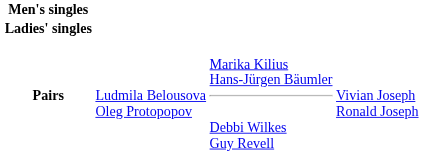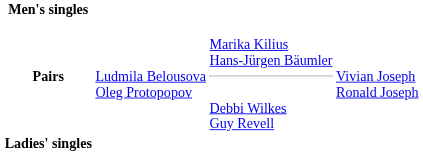 <table>
 <tr>
 <th scope="row">Men's singles<br></th>
-<td></td>
-<td></td>
-<td></td>
-</tr>
-<tr>
-<th scope="row">Ladies' singles<br></th>
 <td></td>
 <td></td>
 <td></td>
 </tr>
 <tr>
 <th scope="row">Pairs<br></th>
 <td><br><a href='#'>Ludmila Belousova</a><br><a href='#'>Oleg Protopopov</a></td>
 <td><br><a href='#'>Marika Kilius</a><br><a href='#'>Hans-Jürgen Bäumler</a><hr><br><a href='#'>Debbi Wilkes</a><br><a href='#'>Guy Revell</a></td>
 <td><br><a href='#'>Vivian Joseph</a><br><a href='#'>Ronald Joseph</a></td>
 </tr>
+<tr>
+<th scope="row">Ladies' singles<br></th>
+<td></td>
+<td></td>
+<td></td>
+</tr>
 </table>
